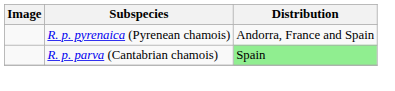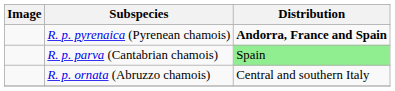 <table class="wikitable">
 <tr>
 <th>Image</th>
 <th>Subspecies</th>
 <th>Distribution</th>
 </tr>
 <tr>
 <td></td>
 <td><em><a href='#'>R. p. pyrenaica</a></em> (Pyrenean chamois)</td>
-<td>Andorra, France and Spain</td>
+<td><strong>Andorra, France and Spain</strong></td>
 </tr>
 <tr>
 <td></td>
 <td><em><a href='#'>R. p. parva</a></em> (Cantabrian chamois)</td>
 <td style="background: lightgreen;">Spain</td>
 </tr>
 <tr>
+<td></td>
+<td><em><a href='#'>R. p. ornata</a></em> (Abruzzo chamois)</td>
+<td>Central and southern Italy</td>
+</tr>
+<tr>
 </tr>
 </table>
